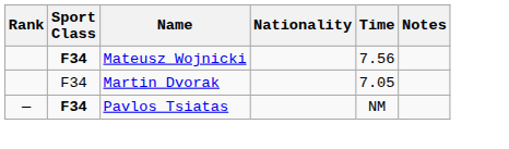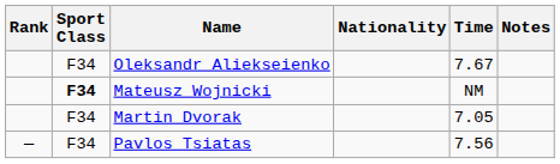 <table class="wikitable sortable" style="text-align:center">
 <tr>
 <th>Rank</th>
 <th>Sport<br>Class</th>
 <th>Name</th>
 <th>Nationality</th>
 <th>Time</th>
 <th>Notes</th>
 </tr>
 <tr>
 <td></td>
+<td>F34</td>
+<td align=left><a href='#'>Oleksandr Aliekseienko</a></td>
+<td align=left></td>
+<td>7.67</td>
+<td></td>
+</tr>
+<tr>
+<td></td>
 <td><strong>F34</strong></td>
 <td align=left><a href='#'>Mateusz Wojnicki</a></td>
 <td align=left></td>
-<td>7.56</td>
+<td>NM</td>
 <td></td>
 </tr>
 <tr>
 <td></td>
 <td>F34</td>
 <td align=left><a href='#'>Martin Dvorak</a></td>
 <td align=left></td>
 <td>7.05</td>
 <td></td>
 </tr>
 <tr>
 <td>—</td>
-<td><strong>F34</strong></td>
+<td>F34</td>
 <td align=left><a href='#'>Pavlos Tsiatas</a></td>
 <td align=left></td>
-<td>NM</td>
+<td>7.56</td>
 <td></td>
 </tr>
 </table>
